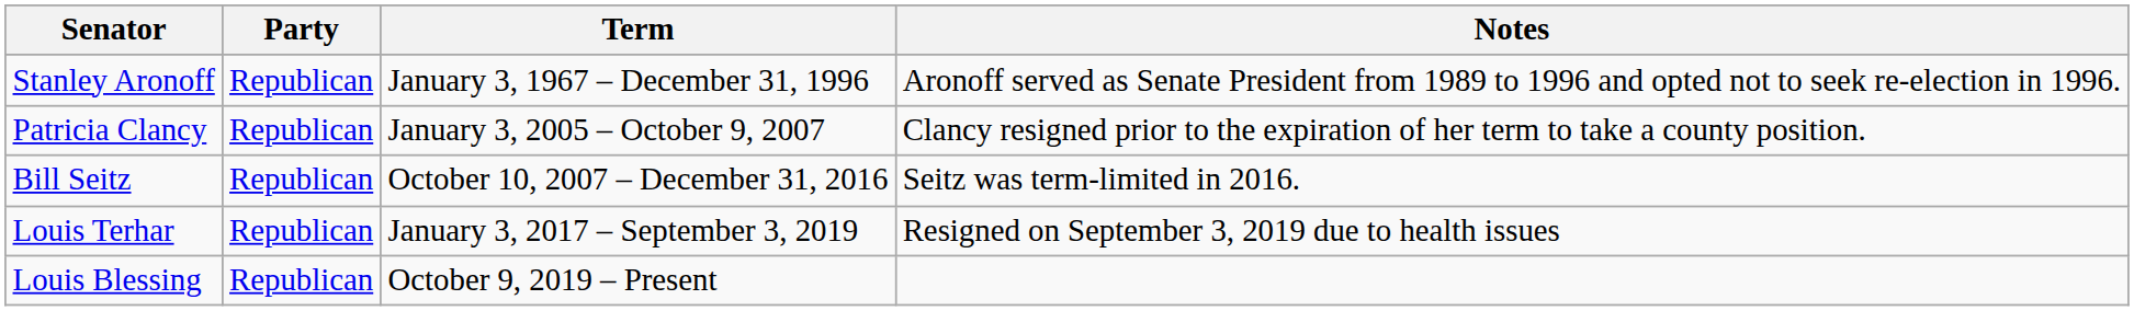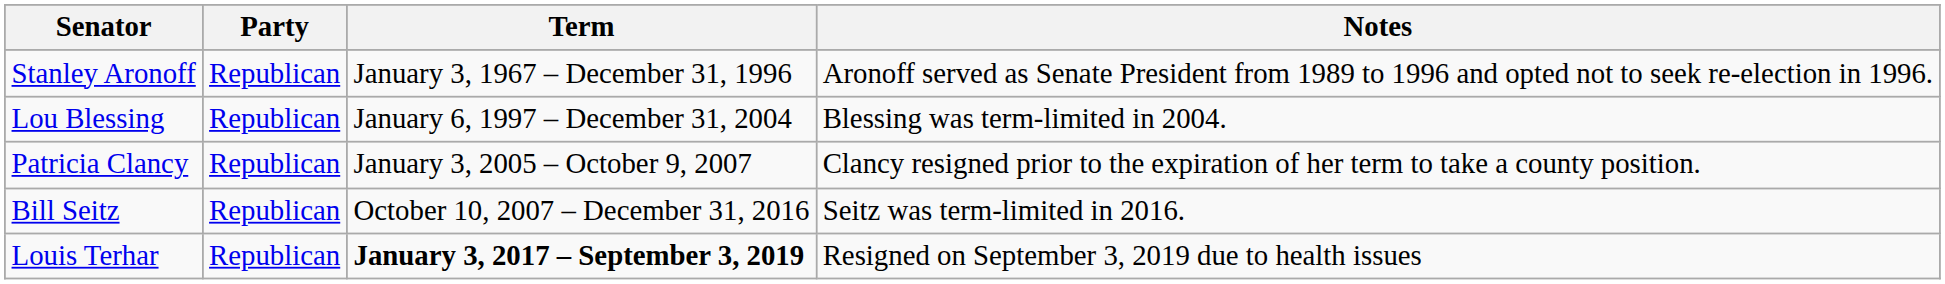 <table class=wikitable>
 <tr valign=bottom>
 <th>Senator</th>
 <th>Party</th>
 <th>Term</th>
 <th>Notes</th>
 </tr>
 <tr>
 <td><a href='#'>Stanley Aronoff</a></td>
 <td><a href='#'>Republican</a></td>
 <td>January 3, 1967 – December 31, 1996</td>
 <td>Aronoff served as Senate President from 1989 to 1996 and opted not to seek re-election in 1996.</td>
+</tr>
+<tr>
+<td><a href='#'>Lou Blessing</a></td>
+<td><a href='#'>Republican</a></td>
+<td>January 6, 1997 – December 31, 2004</td>
+<td>Blessing was term-limited in 2004.</td>
 </tr>
 <tr>
 <td><a href='#'>Patricia Clancy</a></td>
 <td><a href='#'>Republican</a></td>
 <td>January 3, 2005 – October 9, 2007</td>
 <td>Clancy resigned prior to the expiration of her term to take a county position.</td>
 </tr>
 <tr>
 <td><a href='#'>Bill Seitz</a></td>
 <td><a href='#'>Republican</a></td>
 <td>October 10, 2007 – December 31, 2016</td>
 <td>Seitz was term-limited in 2016.</td>
 </tr>
 <tr>
 <td><a href='#'>Louis Terhar</a></td>
 <td><a href='#'>Republican</a></td>
-<td>January 3, 2017 – September 3, 2019</td>
+<td><strong>January 3, 2017 – September 3, 2019</strong></td>
 <td>Resigned on September 3, 2019 due to health issues</td>
 </tr>
-<tr>
-<td><a href='#'>Louis Blessing</a></td>
-<td><a href='#'>Republican</a></td>
-<td>October 9, 2019 – Present</td>
-<td></td>
-</tr>
 </table>
